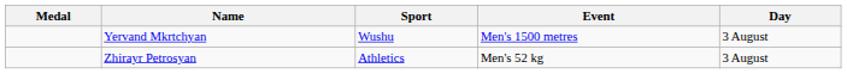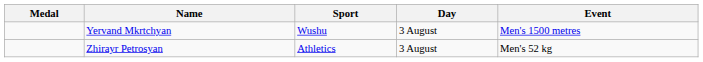 <table class="wikitable sortable" style="font-size: 95%; width:50%">
 <tr>
 <th>Medal</th>
 <th>Name</th>
 <th>Sport</th>
+<th>Day</th>
 <th>Event</th>
-<th>Day</th>
 </tr>
 <tr>
 <td></td>
 <td><a href='#'>Yervand Mkrtchyan</a></td>
 <td><a href='#'>Wushu</a></td>
+<td>3 August</td>
 <td><a href='#'>Men's 1500 metres</a></td>
-<td>3 August</td>
 </tr>
 <tr>
 <td></td>
 <td><a href='#'>Zhirayr Petrosyan</a></td>
 <td><a href='#'>Athletics</a></td>
+<td>3 August</td>
 <td>Men's 52 kg</td>
-<td>3 August</td>
 </tr>
 </table>
